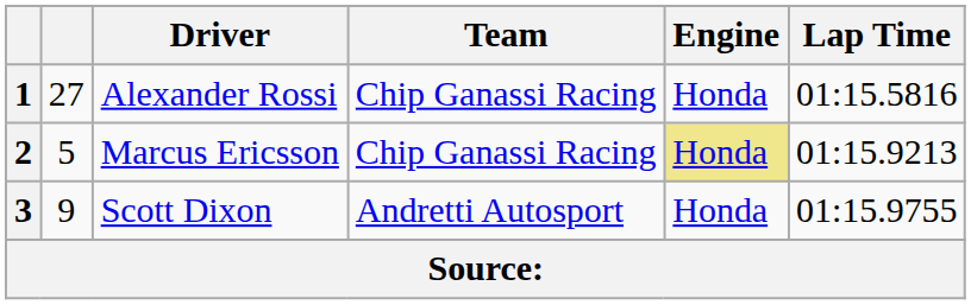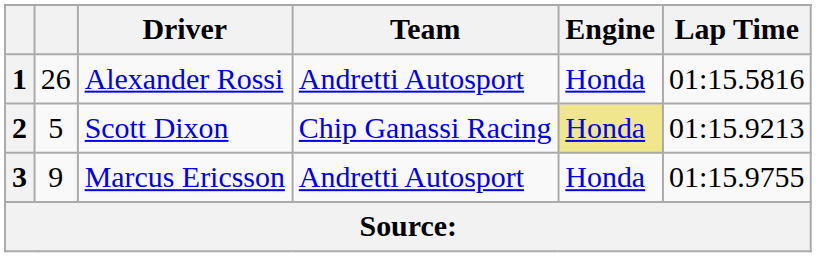 <table class="wikitable" style="font-size:95%;">
 <tr>
 </tr>
 <tr>
 <th></th>
 <th></th>
 <th>Driver</th>
 <th>Team</th>
 <th>Engine</th>
 <th>Lap Time</th>
 </tr>
 <tr>
 <th>1</th>
-<td align="center">27</td>
+<td align="center">26</td>
 <td> <a href='#'>Alexander Rossi</a></td>
-<td><a href='#'>Chip Ganassi Racing</a></td>
+<td><a href='#'>Andretti Autosport</a></td>
 <td><a href='#'>Honda</a></td>
 <td>01:15.5816</td>
 </tr>
 <tr>
 <th>2</th>
 <td align="center">5</td>
-<td> <a href='#'>Marcus Ericsson</a> <strong></strong></td>
+<td> <a href='#'>Scott Dixon</a> <strong></strong></td>
 <td><a href='#'>Chip Ganassi Racing</a></td>
 <td style="background: khaki;"><a href='#'>Honda</a></td>
 <td>01:15.9213</td>
 </tr>
 <tr>
 <th>3</th>
 <td align="center">9</td>
-<td> <a href='#'>Scott Dixon</a> <strong></strong></td>
+<td> <a href='#'>Marcus Ericsson</a> <strong></strong></td>
 <td><a href='#'>Andretti Autosport</a></td>
 <td><a href='#'>Honda</a></td>
 <td>01:15.9755</td>
 </tr>
 <tr>
 </tr>
 <tr class="sortbottom">
 <th colspan="6">Source:</th>
 </tr>
 </table>
